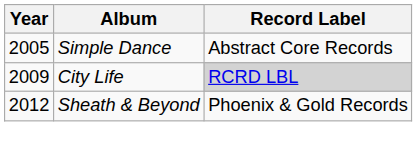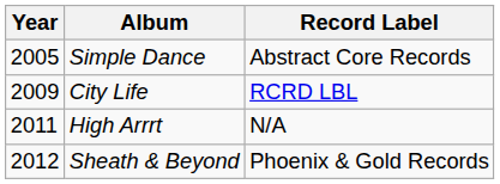 <table class="wikitable">
 <tr>
 <th>Year</th>
 <th>Album</th>
 <th>Record Label</th>
 </tr>
 <tr>
 <td>2005</td>
 <td><em>Simple Dance   </em></td>
 <td>Abstract Core Records</td>
 </tr>
 <tr>
 <td>2009</td>
 <td><em>City Life   </em></td>
-<td style="background: lightgrey;"><a href='#'>RCRD LBL</a></td>
+<td><a href='#'>RCRD LBL</a></td>
+</tr>
+<tr>
+<td>2011</td>
+<td><em>High Arrrt   </em></td>
+<td>N/A</td>
 </tr>
 <tr>
 <td>2012</td>
 <td><em>Sheath & Beyond   </em></td>
 <td>Phoenix & Gold Records</td>
 </tr>
 </table>
